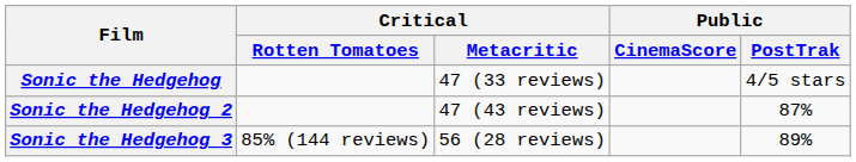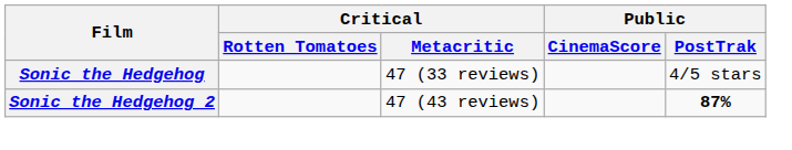 <table class="wikitable plainrowheaders sortable" style="text-align: center;">
 <tr>
 <th scope="col" rowspan="2">Film</th>
 <th scope="col" colspan="2">Critical</th>
 <th scope="col" colspan="2">Public</th>
 </tr>
 <tr>
 <th scope="col"><a href='#'>Rotten Tomatoes</a></th>
 <th scope="col"><a href='#'>Metacritic</a></th>
 <th scope="col"><a href='#'>CinemaScore</a></th>
 <th scope="col"><a href='#'>PostTrak</a></th>
 </tr>
 <tr>
 <th scope="row"><em><a href='#'>Sonic the Hedgehog</a></em></th>
 <td></td>
 <td>47 (33 reviews)</td>
 <td></td>
 <td>4/5 stars</td>
 </tr>
 <tr>
 <th scope="row"><em><a href='#'>Sonic the Hedgehog 2</a></em></th>
 <td></td>
 <td>47 (43 reviews)</td>
 <td></td>
-<td>87%</td>
-</tr>
-<tr>
-<th scope="row"><em><a href='#'>Sonic the Hedgehog 3</a></em></th>
-<td>85% (144 reviews)</td>
-<td>56 (28 reviews)</td>
-<td></td>
-<td>89%</td>
+<td><strong>87%</strong></td>
 </tr>
 </table>
